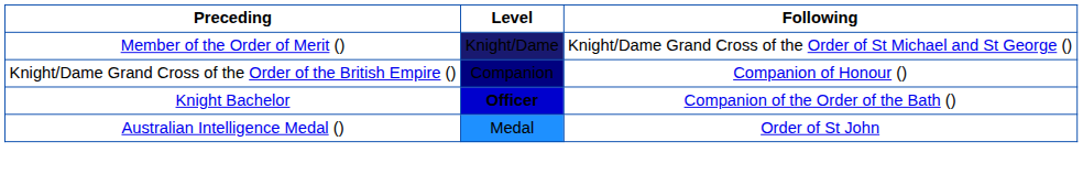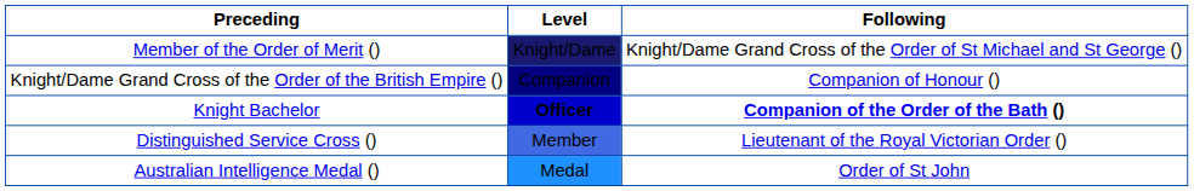 <table border="1" cellpadding="4" cellspacing="0" style="margin: 1em 1em 1em 0; background:white; border: 1px #0047AB solid; border-collapse: collapse;">
 <tr>
 <th>Preceding</th>
 <th>Level</th>
 <th>Following</th>
 </tr>
 <tr align=center>
 <td><a href='#'>Member of the Order of Merit</a> ()</td>
 <td style="background:#191970;"><span>Knight/Dame</span></td>
 <td>Knight/Dame Grand Cross of the <a href='#'>Order of St Michael and St George</a> ()</td>
 </tr>
 <tr align=center>
 <td>Knight/Dame Grand Cross of the <a href='#'>Order of the British Empire</a> ()</td>
 <td style="background:navy;"><span>Companion</span></td>
 <td><a href='#'>Companion of Honour</a> ()</td>
 </tr>
 <tr align=center>
 <td><a href='#'>Knight Bachelor</a></td>
 <td style="background:#0000cd;"><strong><span>Officer</span></strong></td>
-<td><a href='#'>Companion of the Order of the Bath</a> ()</td>
+<td><strong><a href='#'>Companion of the Order of the Bath</a> ()</strong></td>
+</tr>
+<tr align=center>
+<td><a href='#'>Distinguished Service Cross</a> ()</td>
+<td style="background:#4169e1;"><span>Member</span></td>
+<td><a href='#'>Lieutenant of the Royal Victorian Order</a> ()</td>
 </tr>
 <tr align=center>
 <td><a href='#'>Australian Intelligence Medal</a> ()</td>
 <td style="background:#1e90ff;"><span>Medal</span></td>
 <td><a href='#'>Order of St John</a></td>
 </tr>
 </table>
